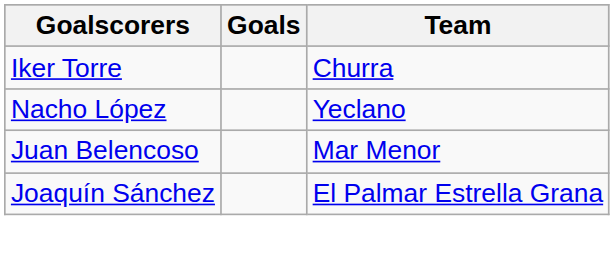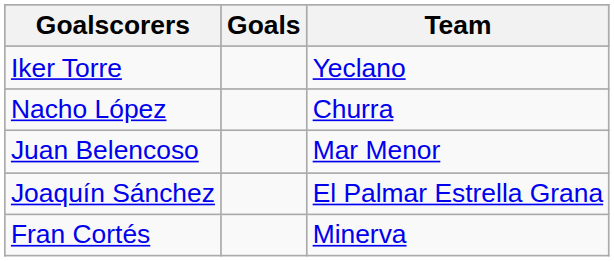 <table class="wikitable sortable" class="wikitable">
 <tr style="background:#ccc; text-align:center;">
 <th>Goalscorers</th>
 <th>Goals</th>
 <th>Team</th>
 </tr>
 <tr>
 <td> <a href='#'>Iker Torre</a></td>
 <td></td>
-<td><a href='#'>Churra</a></td>
+<td><a href='#'>Yeclano</a></td>
 </tr>
 <tr>
 <td> <a href='#'>Nacho López</a></td>
 <td></td>
-<td><a href='#'>Yeclano</a></td>
+<td><a href='#'>Churra</a></td>
 </tr>
 <tr>
 <td> <a href='#'>Juan Belencoso</a></td>
 <td></td>
 <td><a href='#'>Mar Menor</a></td>
 </tr>
 <tr>
 <td> <a href='#'>Joaquín Sánchez</a></td>
 <td></td>
 <td><a href='#'>El Palmar Estrella Grana</a></td>
 </tr>
+<tr>
+<td> <a href='#'>Fran Cortés</a></td>
+<td></td>
+<td><a href='#'>Minerva</a></td>
+</tr>
 </table>
